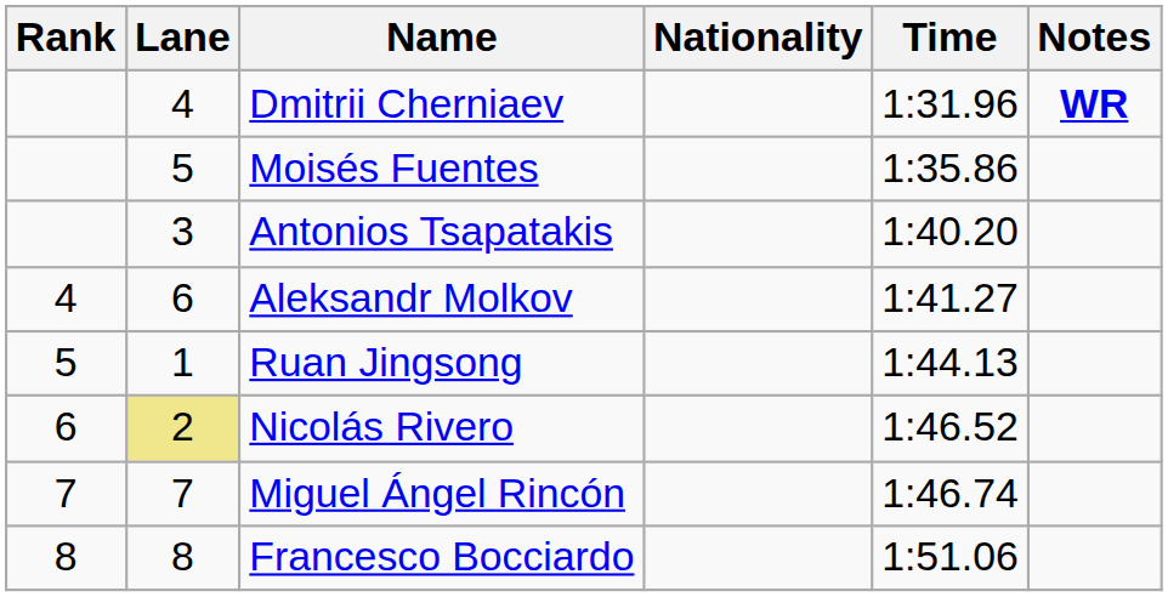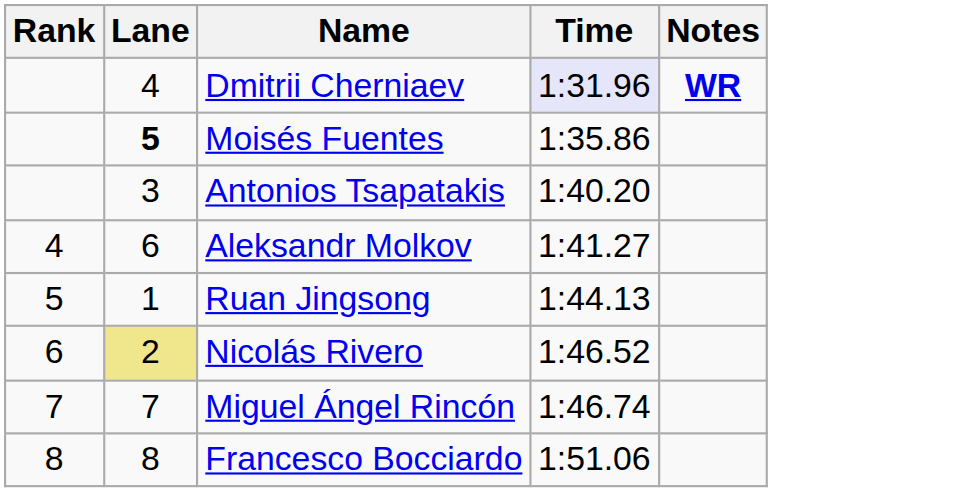 <table class="wikitable sortable" style="text-align:center">
 <tr>
 <th>Rank</th>
 <th>Lane</th>
 <th>Name</th>
-<th>Nationality</th>
 <th>Time</th>
 <th>Notes</th>
 </tr>
 <tr>
 <td></td>
 <td>4</td>
 <td align=left><a href='#'>Dmitrii Cherniaev</a></td>
-<td align=left></td>
-<td>1:31.96</td>
+<td style="background: lavender;">1:31.96</td>
 <td><strong><a href='#'>WR</a></strong></td>
 </tr>
 <tr>
 <td></td>
-<td>5</td>
+<td><strong>5</strong></td>
 <td align=left><a href='#'>Moisés Fuentes</a></td>
-<td align=left></td>
 <td>1:35.86</td>
 <td></td>
 </tr>
 <tr>
 <td></td>
 <td>3</td>
 <td align=left><a href='#'>Antonios Tsapatakis</a></td>
-<td align=left></td>
 <td>1:40.20</td>
 <td></td>
 </tr>
 <tr>
 <td>4</td>
 <td>6</td>
 <td align=left><a href='#'>Aleksandr Molkov</a></td>
-<td align=left></td>
 <td>1:41.27</td>
 <td></td>
 </tr>
 <tr>
 <td>5</td>
 <td>1</td>
 <td align=left><a href='#'>Ruan Jingsong</a></td>
-<td align=left></td>
 <td>1:44.13</td>
 <td></td>
 </tr>
 <tr>
 <td>6</td>
 <td style="background: khaki;">2</td>
 <td align=left><a href='#'>Nicolás Rivero</a></td>
-<td align=left></td>
 <td>1:46.52</td>
 <td></td>
 </tr>
 <tr>
 <td>7</td>
 <td>7</td>
 <td align=left><a href='#'>Miguel Ángel Rincón</a></td>
-<td align=left></td>
 <td>1:46.74</td>
 <td></td>
 </tr>
 <tr>
 <td>8</td>
 <td>8</td>
 <td align=left><a href='#'>Francesco Bocciardo</a></td>
-<td align=left></td>
 <td>1:51.06</td>
 <td></td>
 </tr>
 </table>
